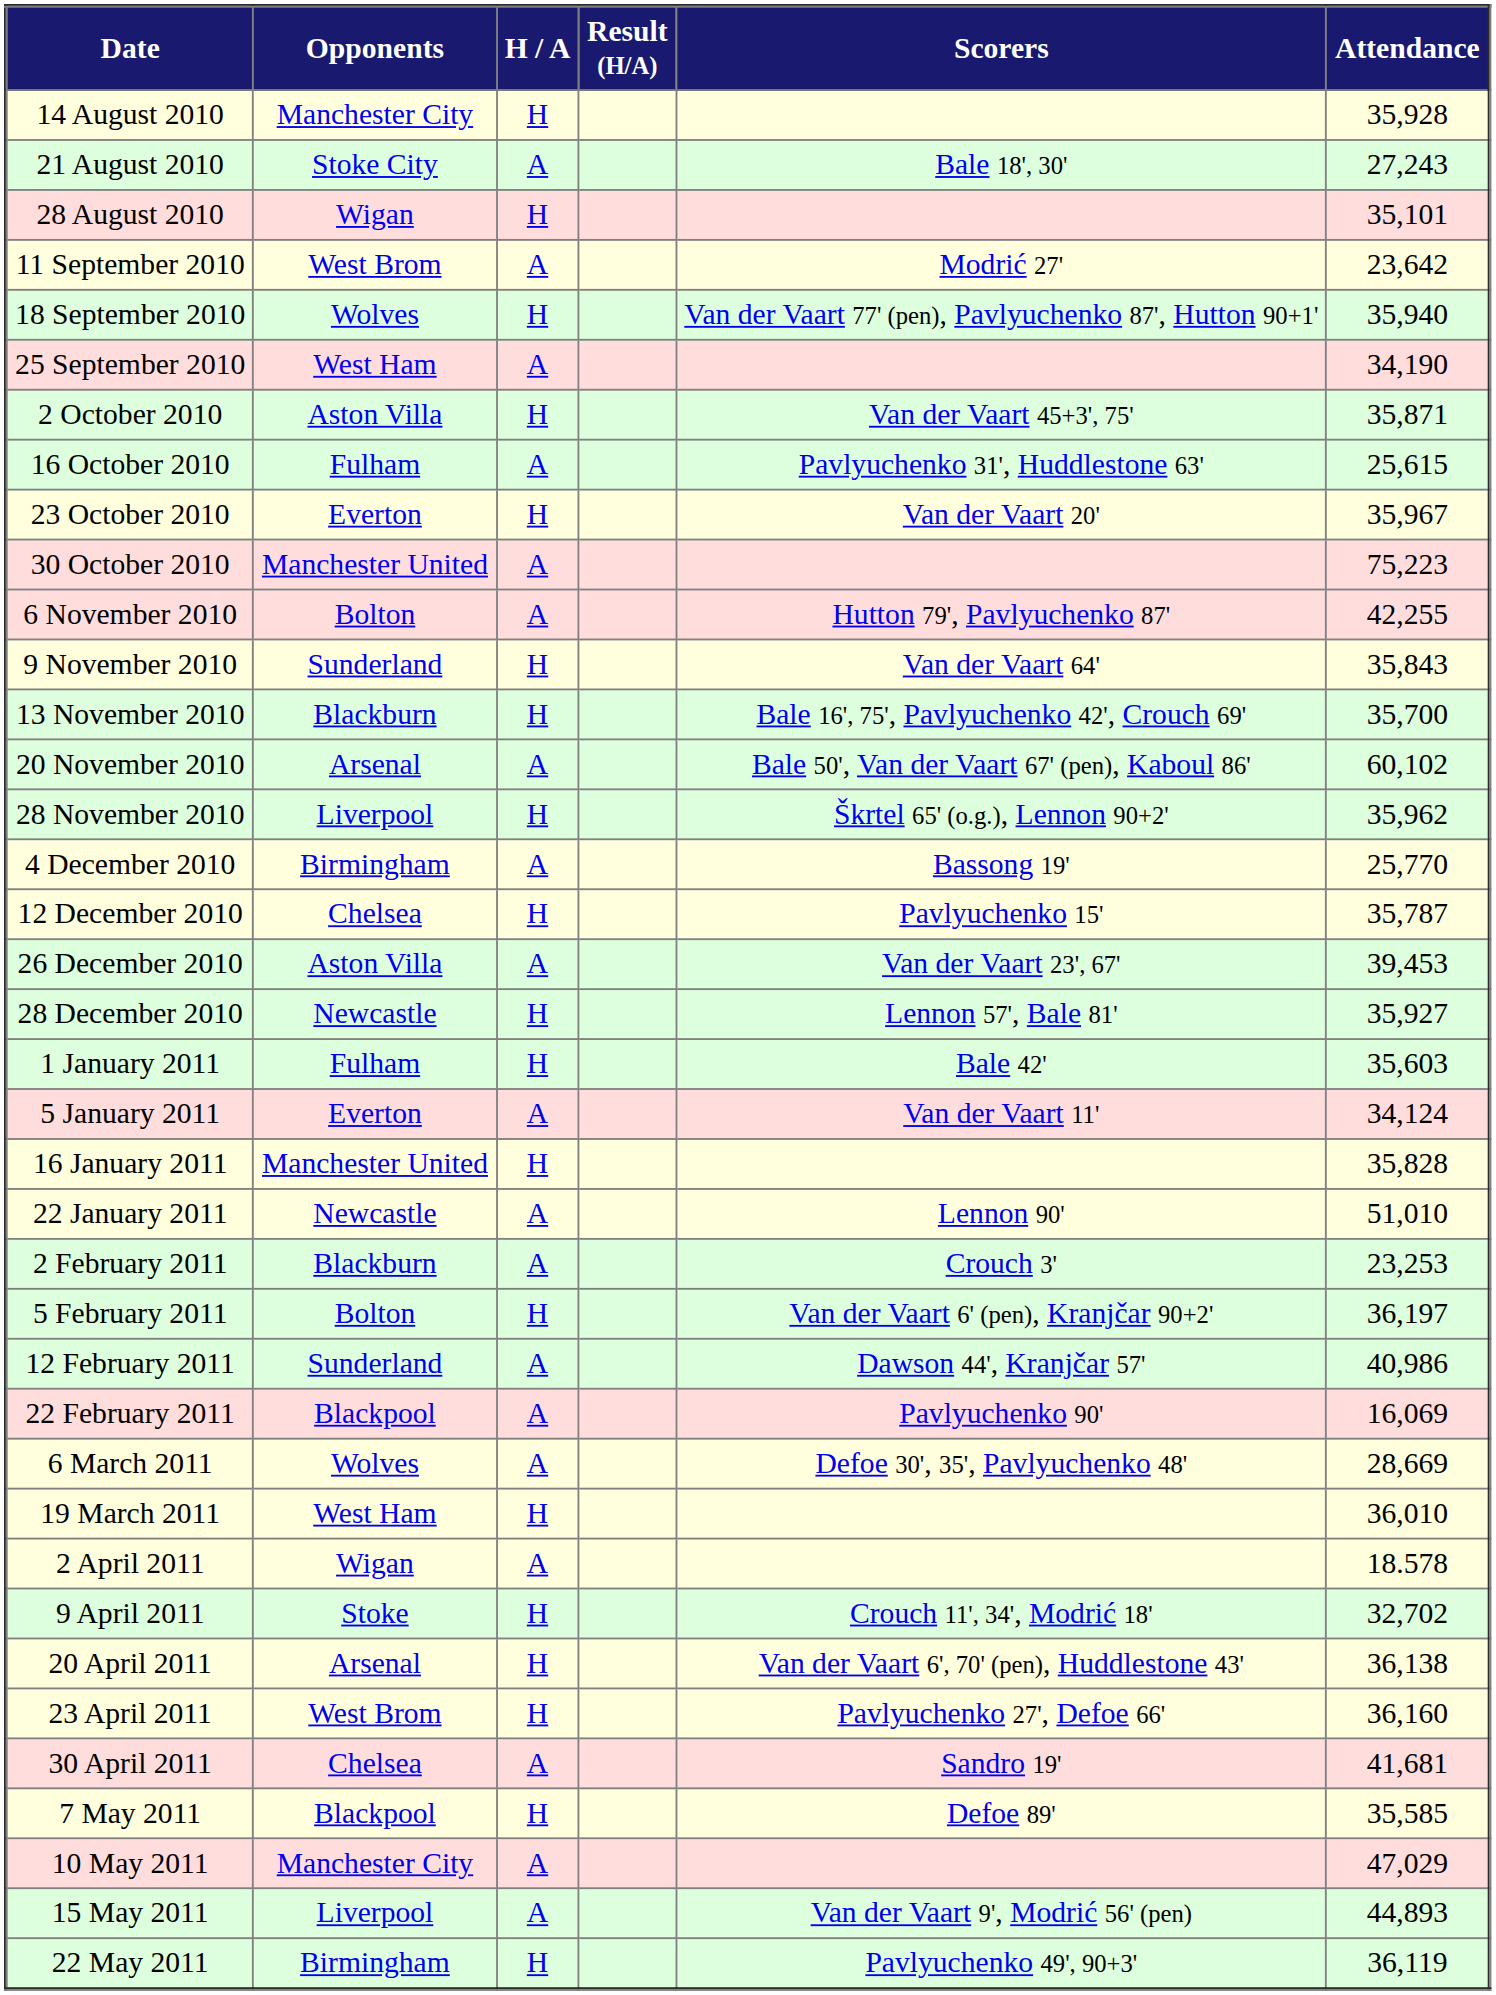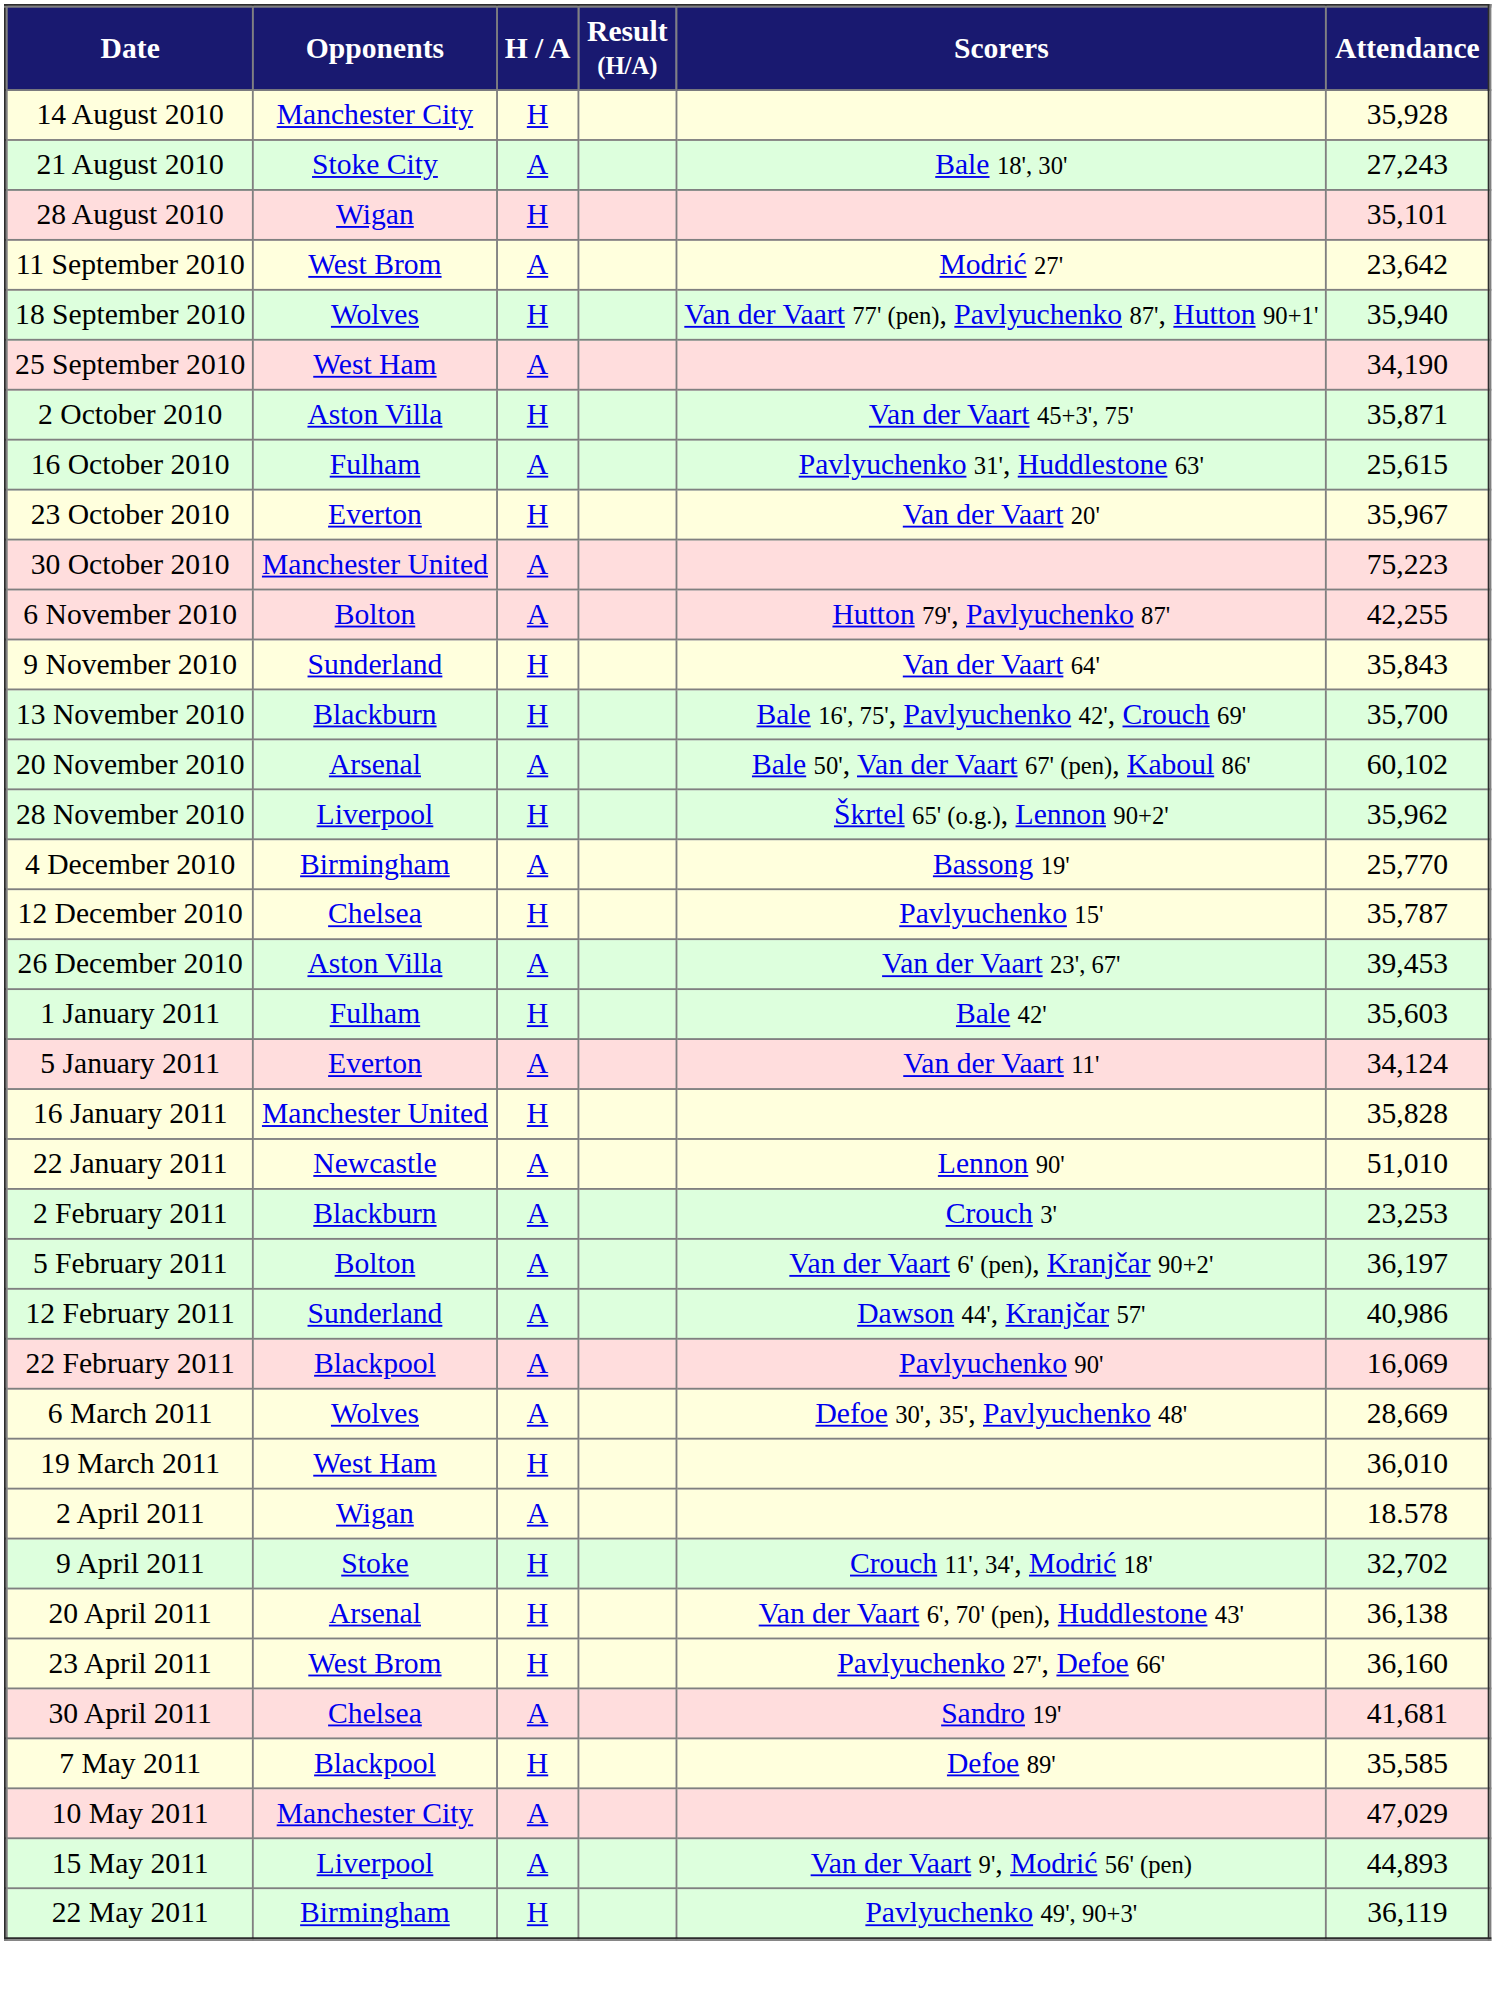 <table border="2" cellpadding="4" style="border-collapse:collapse; text-align:center;">
 <tr style="background:#191970; color:white;">
 <th><strong> Date</strong></th>
 <th><strong> Opponents</strong></th>
 <th><strong> H / A</strong></th>
 <th><strong> Result <br> <small>(H/A)</small></strong></th>
 <th><strong> Scorers</strong></th>
 <th><strong> Attendance</strong></th>
 </tr>
 <tr bgcolor="#ffffdd">
 <td>14 August 2010</td>
 <td><a href='#'>Manchester City</a></td>
 <td><a href='#'>H</a></td>
 <td></td>
 <td></td>
 <td>35,928</td>
 </tr>
 <tr bgcolor="#ddffdd">
 <td>21 August 2010</td>
 <td><a href='#'>Stoke City</a></td>
 <td><a href='#'>A</a></td>
 <td></td>
 <td><a href='#'>Bale</a> <small>18', 30'</small></td>
 <td>27,243</td>
 </tr>
 <tr bgcolor="#ffdddd">
 <td>28 August 2010</td>
 <td><a href='#'>Wigan</a></td>
 <td><a href='#'>H</a></td>
 <td></td>
 <td></td>
 <td>35,101</td>
 </tr>
 <tr bgcolor="#ffffdd">
 <td>11 September 2010</td>
 <td><a href='#'>West Brom</a></td>
 <td><a href='#'>A</a></td>
 <td></td>
 <td><a href='#'>Modrić</a> <small>27'</small></td>
 <td>23,642</td>
 </tr>
 <tr bgcolor="#ddffdd">
 <td>18 September 2010</td>
 <td><a href='#'>Wolves</a></td>
 <td><a href='#'>H</a></td>
 <td></td>
 <td><a href='#'>Van der Vaart</a> <small>77' (pen)</small>, <a href='#'>Pavlyuchenko</a> <small>87'</small>, <a href='#'>Hutton</a> <small>90+1'</small></td>
 <td>35,940</td>
 </tr>
 <tr bgcolor="#ffdddd">
 <td>25 September 2010</td>
 <td><a href='#'>West Ham</a></td>
 <td><a href='#'>A</a></td>
 <td></td>
 <td></td>
 <td>34,190</td>
 </tr>
 <tr bgcolor="#ddffdd">
 <td>2 October 2010</td>
 <td><a href='#'>Aston Villa</a></td>
 <td><a href='#'>H</a></td>
 <td></td>
 <td><a href='#'>Van der Vaart</a> <small>45+3', 75'</small></td>
 <td>35,871</td>
 </tr>
 <tr bgcolor="#ddffdd">
 <td>16 October 2010</td>
 <td><a href='#'>Fulham</a></td>
 <td><a href='#'>A</a></td>
 <td></td>
 <td><a href='#'>Pavlyuchenko</a> <small>31'</small>, <a href='#'>Huddlestone</a> <small>63'</small></td>
 <td>25,615</td>
 </tr>
 <tr bgcolor="#ffffdd">
 <td>23 October 2010</td>
 <td><a href='#'>Everton</a></td>
 <td><a href='#'>H</a></td>
 <td></td>
 <td><a href='#'>Van der Vaart</a> <small> 20'</small></td>
 <td>35,967</td>
 </tr>
 <tr bgcolor="#ffdddd">
 <td>30 October 2010</td>
 <td><a href='#'>Manchester United</a></td>
 <td><a href='#'>A</a></td>
 <td></td>
 <td></td>
 <td>75,223</td>
 </tr>
 <tr bgcolor="#ffdddd">
 <td>6 November 2010</td>
 <td><a href='#'>Bolton</a></td>
 <td><a href='#'>A</a></td>
 <td></td>
 <td><a href='#'>Hutton</a> <small>79'</small>, <a href='#'>Pavlyuchenko</a> <small>87'</small></td>
 <td>42,255</td>
 </tr>
 <tr bgcolor="#ffffdd">
 <td>9 November 2010</td>
 <td><a href='#'>Sunderland</a></td>
 <td><a href='#'>H</a></td>
 <td></td>
 <td><a href='#'>Van der Vaart</a> <small> 64'</small></td>
 <td>35,843</td>
 </tr>
 <tr bgcolor="#ddffdd">
 <td>13 November 2010</td>
 <td><a href='#'>Blackburn</a></td>
 <td><a href='#'>H</a></td>
 <td></td>
 <td><a href='#'>Bale</a> <small>16', 75'</small>, <a href='#'>Pavlyuchenko</a> <small>42'</small>, <a href='#'>Crouch</a> <small>69'</small></td>
 <td>35,700</td>
 </tr>
 <tr bgcolor="#ddffdd">
 <td>20 November 2010</td>
 <td><a href='#'>Arsenal</a></td>
 <td><a href='#'>A</a></td>
 <td></td>
 <td><a href='#'>Bale</a> <small>50'</small>, <a href='#'>Van der Vaart</a> <small>67' (pen)</small>, <a href='#'>Kaboul</a> <small>86'</small></td>
 <td>60,102</td>
 </tr>
 <tr bgcolor="#ddffdd">
 <td>28 November 2010</td>
 <td><a href='#'>Liverpool</a></td>
 <td><a href='#'>H</a></td>
 <td></td>
 <td><a href='#'>Škrtel</a> <small>65' (o.g.)</small>, <a href='#'>Lennon</a> <small>90+2'</small></td>
 <td>35,962</td>
 </tr>
 <tr bgcolor="#ffffdd">
 <td>4 December 2010</td>
 <td><a href='#'>Birmingham</a></td>
 <td><a href='#'>A</a></td>
 <td></td>
 <td><a href='#'>Bassong</a> <small>19'</small></td>
 <td>25,770</td>
 </tr>
 <tr bgcolor="#ffffdd">
 <td>12 December 2010</td>
 <td><a href='#'>Chelsea</a></td>
 <td><a href='#'>H</a></td>
 <td></td>
 <td><a href='#'>Pavlyuchenko</a> <small>15'</small></td>
 <td>35,787</td>
 </tr>
 <tr bgcolor="#ddffdd">
 <td>26 December 2010</td>
 <td><a href='#'>Aston Villa</a></td>
 <td><a href='#'>A</a></td>
 <td></td>
 <td><a href='#'>Van der Vaart</a> <small>23', 67'</small></td>
 <td>39,453</td>
 </tr>
 <tr bgcolor="#ddffdd">
-<td>28 December 2010</td>
-<td><a href='#'>Newcastle</a></td>
-<td><a href='#'>H</a></td>
-<td></td>
-<td><a href='#'>Lennon</a> <small>57'</small>, <a href='#'>Bale</a> <small>81'</small></td>
-<td>35,927</td>
-</tr>
-<tr bgcolor="#ddffdd">
 <td>1 January 2011</td>
 <td><a href='#'>Fulham</a></td>
 <td><a href='#'>H</a></td>
 <td></td>
 <td><a href='#'>Bale</a> <small>42'</small></td>
 <td>35,603</td>
 </tr>
 <tr bgcolor="#ffdddd">
 <td>5 January 2011</td>
 <td><a href='#'>Everton</a></td>
 <td><a href='#'>A</a></td>
 <td></td>
 <td><a href='#'>Van der Vaart</a> <small>11'</small></td>
 <td>34,124</td>
 </tr>
 <tr bgcolor="#ffffdd">
 <td>16 January 2011</td>
 <td><a href='#'>Manchester United</a></td>
 <td><a href='#'>H</a></td>
 <td></td>
 <td></td>
 <td>35,828</td>
 </tr>
 <tr bgcolor="#ffffdd">
 <td>22 January 2011</td>
 <td><a href='#'>Newcastle</a></td>
 <td><a href='#'>A</a></td>
 <td></td>
 <td><a href='#'>Lennon</a> <small>90'</small></td>
 <td>51,010</td>
 </tr>
 <tr bgcolor="#ddffdd">
 <td>2 February 2011</td>
 <td><a href='#'>Blackburn</a></td>
 <td><a href='#'>A</a></td>
 <td></td>
 <td><a href='#'>Crouch</a> <small>3'</small></td>
 <td>23,253</td>
 </tr>
 <tr bgcolor="#ddffdd">
 <td>5 February 2011</td>
 <td><a href='#'>Bolton</a></td>
-<td><a href='#'>H</a></td>
+<td><a href='#'>A</a></td>
 <td></td>
 <td><a href='#'>Van der Vaart</a> <small>6' (pen)</small>, <a href='#'>Kranjčar</a> <small>90+2'</small></td>
 <td>36,197</td>
 </tr>
 <tr bgcolor="#ddffdd">
 <td>12 February 2011</td>
 <td><a href='#'>Sunderland</a></td>
 <td><a href='#'>A</a></td>
 <td></td>
 <td><a href='#'>Dawson</a> <small>44'</small>, <a href='#'>Kranjčar</a> <small>57'</small></td>
 <td>40,986</td>
 </tr>
 <tr bgcolor="#ffdddd">
 <td>22 February 2011</td>
 <td><a href='#'>Blackpool</a></td>
 <td><a href='#'>A</a></td>
 <td></td>
 <td><a href='#'>Pavlyuchenko</a> <small>90'</small></td>
 <td>16,069</td>
 </tr>
 <tr bgcolor="#ffffdd">
 <td>6 March 2011</td>
 <td><a href='#'>Wolves</a></td>
 <td><a href='#'>A</a></td>
 <td></td>
 <td><a href='#'>Defoe</a> <small>30'</small>, <small>35'</small>, <a href='#'>Pavlyuchenko</a> <small>48'</small></td>
 <td>28,669</td>
 </tr>
 <tr bgcolor="#ffffdd">
 <td>19 March 2011</td>
 <td><a href='#'>West Ham</a></td>
 <td><a href='#'>H</a></td>
 <td></td>
 <td></td>
 <td>36,010</td>
 </tr>
 <tr bgcolor="#ffffdd">
 <td>2 April 2011</td>
 <td><a href='#'>Wigan</a></td>
 <td><a href='#'>A</a></td>
 <td></td>
 <td></td>
 <td>18.578</td>
 </tr>
 <tr bgcolor="#ddffdd">
 <td>9 April 2011</td>
 <td><a href='#'>Stoke</a></td>
 <td><a href='#'>H</a></td>
 <td></td>
 <td><a href='#'>Crouch</a> <small>11', 34'</small>, <a href='#'>Modrić</a> <small>18'</small></td>
 <td>32,702</td>
 </tr>
 <tr bgcolor="#ffffdd">
 <td>20 April 2011</td>
 <td><a href='#'>Arsenal</a></td>
 <td><a href='#'>H</a></td>
 <td></td>
 <td><a href='#'>Van der Vaart</a> <small>6', 70' (pen)</small>, <a href='#'>Huddlestone</a> <small> 43'</small></td>
 <td>36,138</td>
 </tr>
 <tr bgcolor="#ffffdd">
 <td>23 April 2011</td>
 <td><a href='#'>West Brom</a></td>
 <td><a href='#'>H</a></td>
 <td></td>
 <td><a href='#'>Pavlyuchenko</a> <small>27'</small>, <a href='#'>Defoe</a> <small> 66'</small></td>
 <td>36,160</td>
 </tr>
 <tr bgcolor="#ffdddd">
 <td>30 April 2011</td>
 <td><a href='#'>Chelsea</a></td>
 <td><a href='#'>A</a></td>
 <td></td>
 <td><a href='#'>Sandro</a> <small>19'</small></td>
 <td>41,681</td>
 </tr>
 <tr bgcolor="#ffffdd">
 <td>7 May 2011</td>
 <td><a href='#'>Blackpool</a></td>
 <td><a href='#'>H</a></td>
 <td></td>
 <td><a href='#'>Defoe</a> <small>89'</small></td>
 <td>35,585</td>
 </tr>
 <tr bgcolor="#ffdddd">
 <td>10 May 2011</td>
 <td><a href='#'>Manchester City</a></td>
 <td><a href='#'>A</a></td>
 <td></td>
 <td></td>
 <td>47,029</td>
 </tr>
 <tr bgcolor="#ddffdd">
 <td>15 May 2011</td>
 <td><a href='#'>Liverpool</a></td>
 <td><a href='#'>A</a></td>
 <td></td>
 <td><a href='#'>Van der Vaart</a> <small>9'</small>, <a href='#'>Modrić</a> <small>56' (pen)</small></td>
 <td>44,893</td>
 </tr>
 <tr bgcolor="#ddffdd">
 <td>22 May 2011</td>
 <td><a href='#'>Birmingham</a></td>
 <td><a href='#'>H</a></td>
 <td></td>
 <td><a href='#'>Pavlyuchenko</a> <small>49', 90+3'</small></td>
 <td>36,119</td>
 </tr>
 </table>
